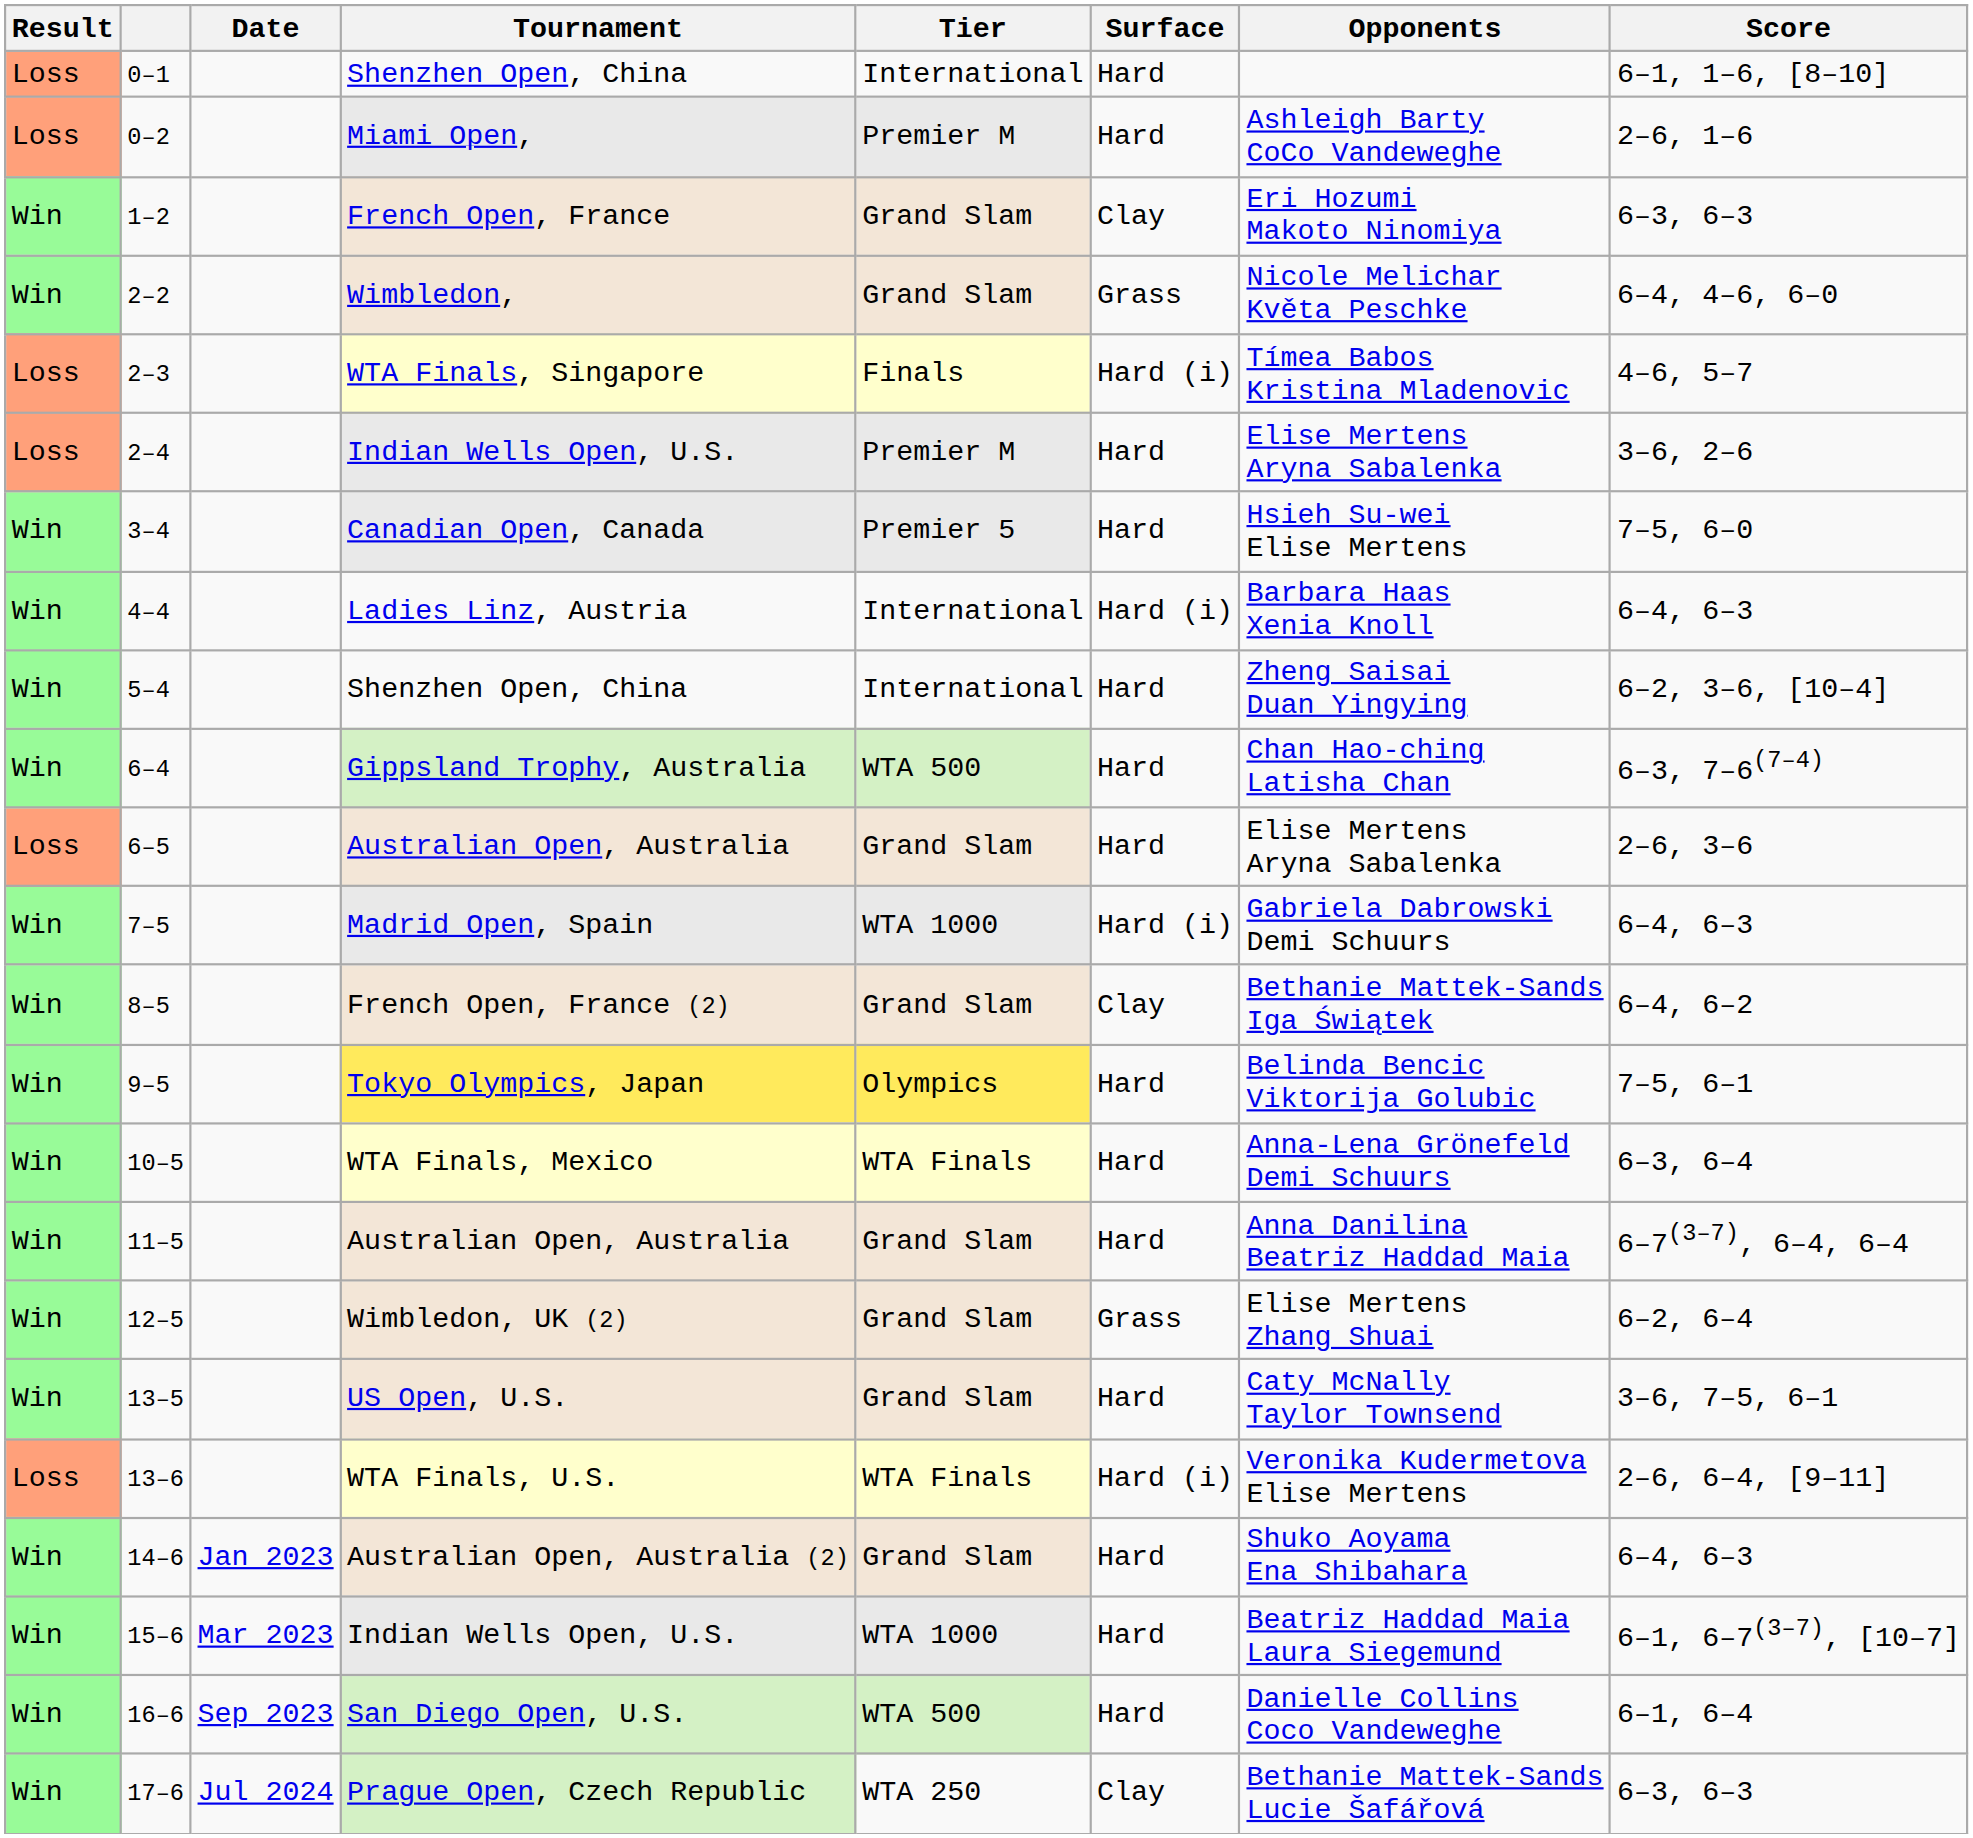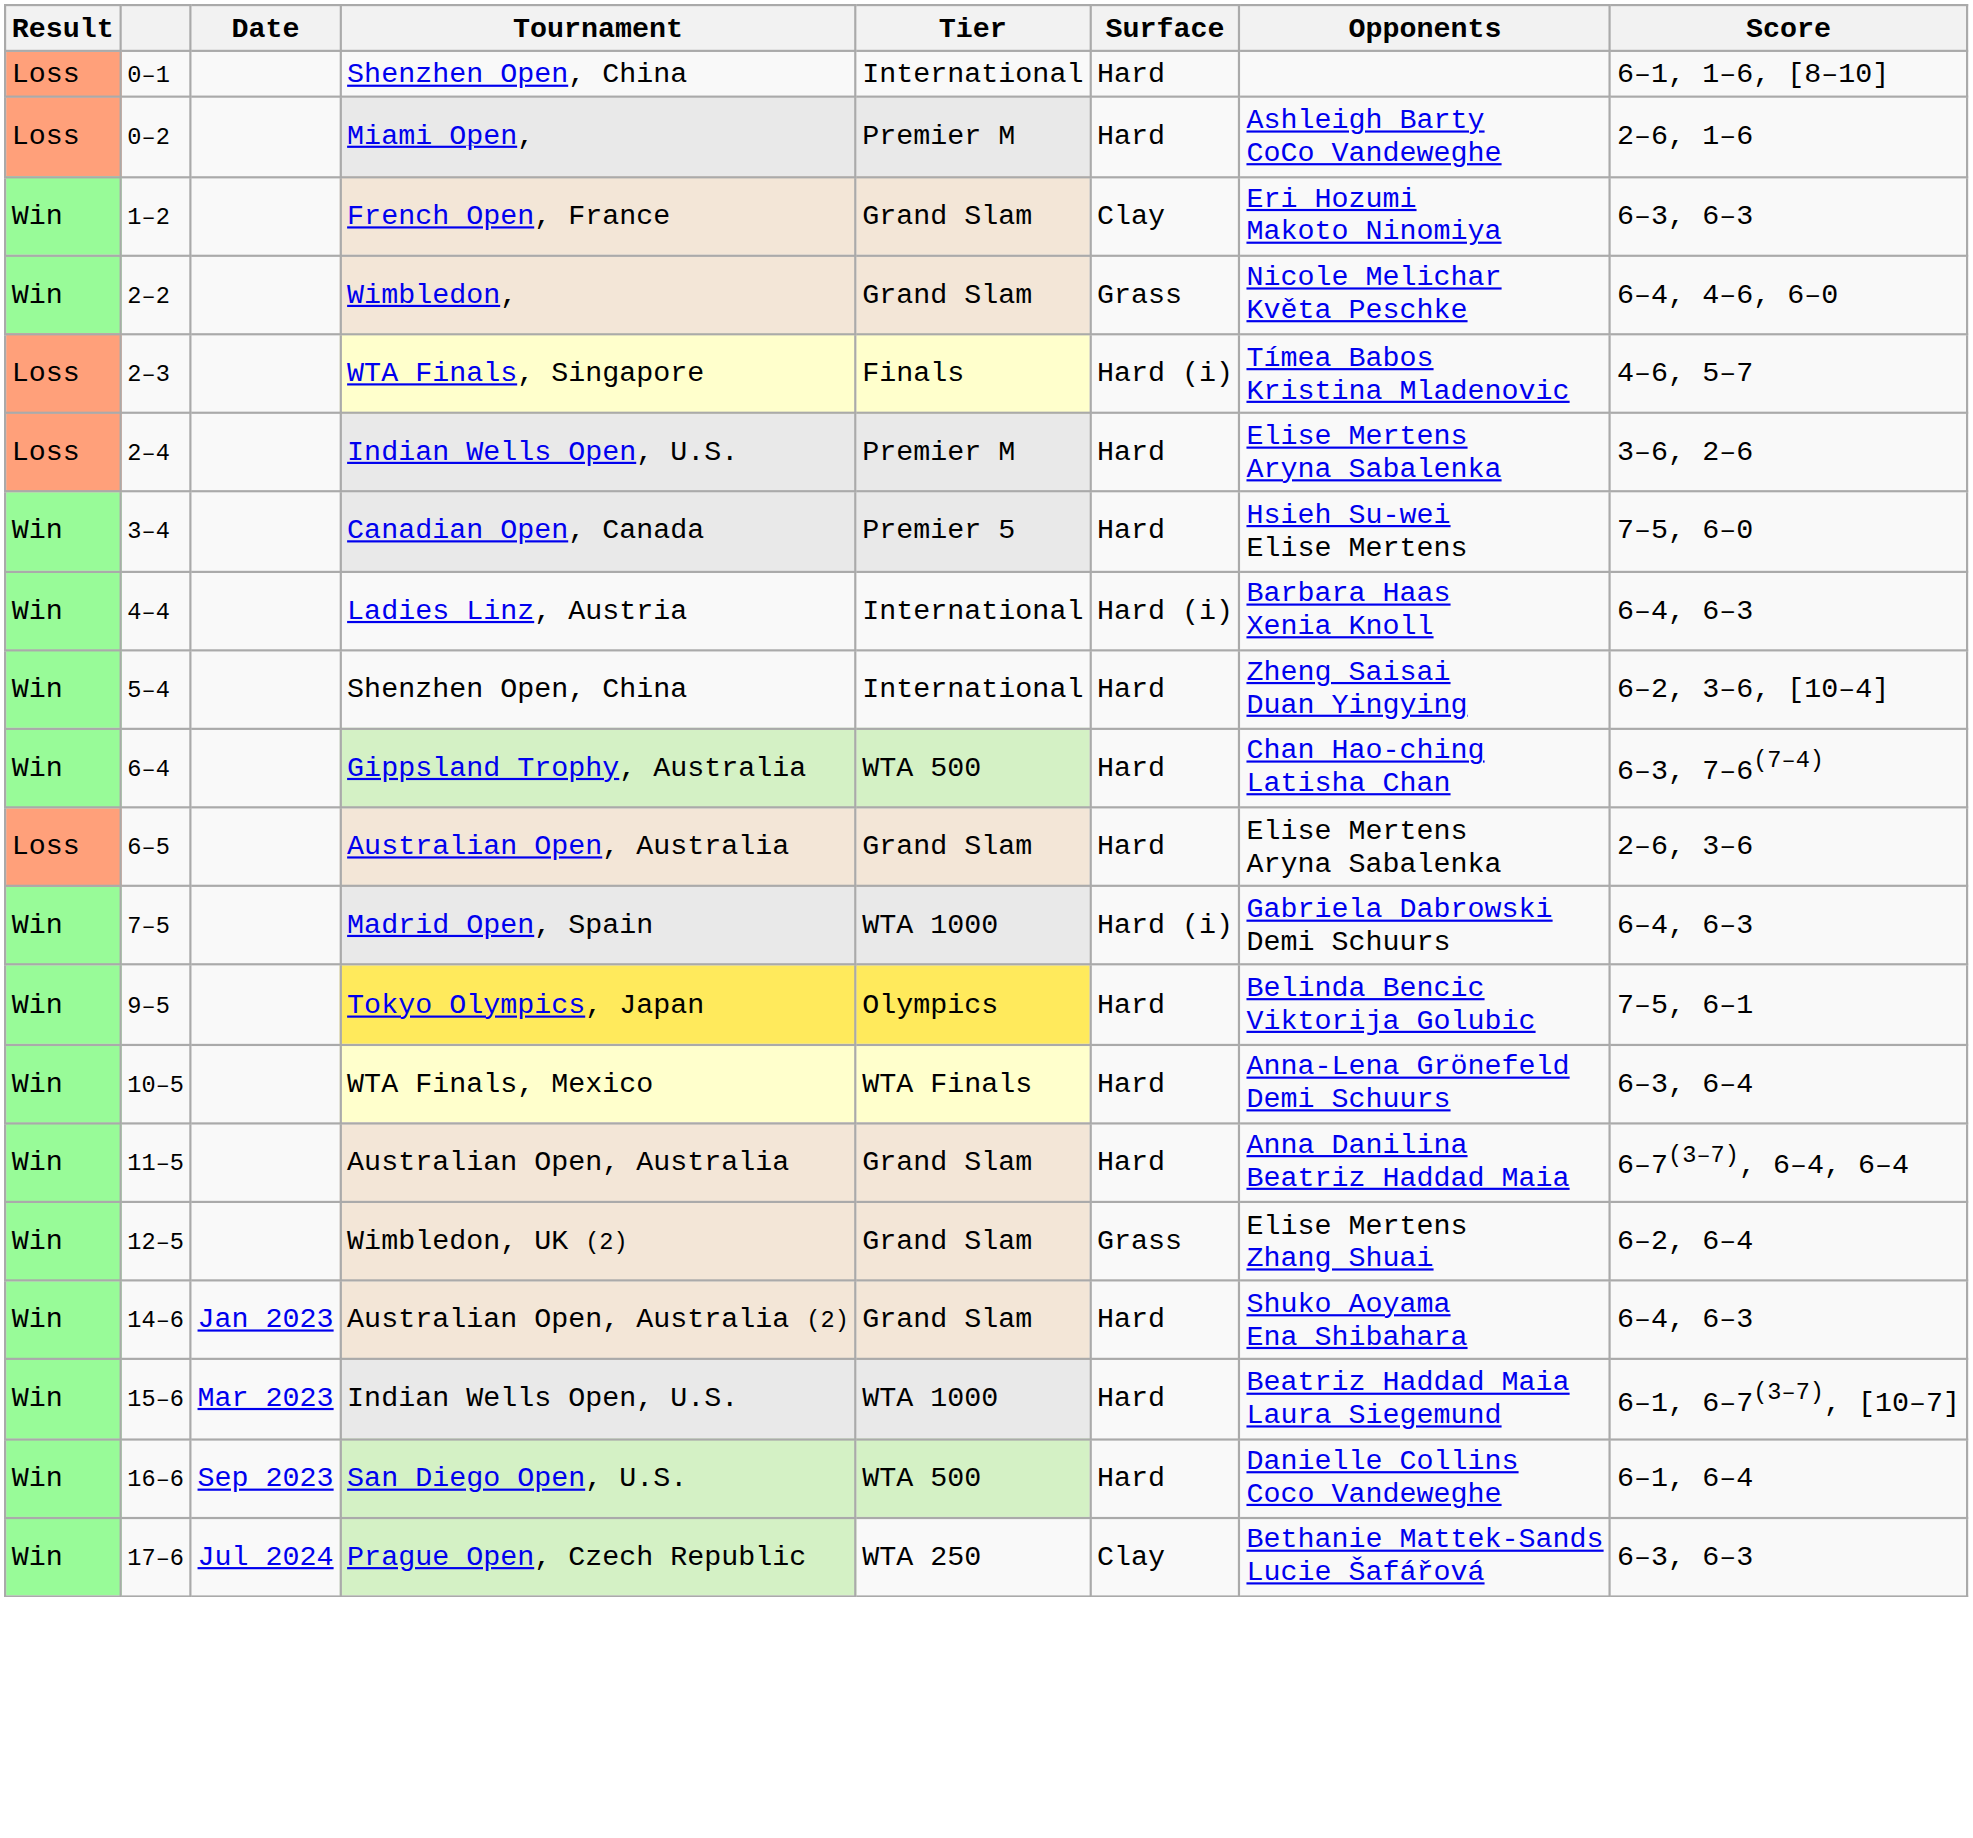 <table class="sortable wikitable">
 <tr>
 <th>Result</th>
 <th class=unsortable></th>
 <th>Date</th>
 <th>Tournament</th>
 <th>Tier</th>
 <th>Surface</th>
 <th>Opponents</th>
 <th class=unsortable>Score</th>
 </tr>
 <tr>
 <td bgcolor=FFA07A>Loss</td>
 <td><small>0–1</small></td>
 <td><a href='#'></a></td>
 <td><a href='#'>Shenzhen Open</a>, China</td>
 <td>International</td>
 <td>Hard</td>
 <td></td>
 <td>6–1, 1–6, [8–10]</td>
 </tr>
 <tr>
 <td style=background:#ffa07a>Loss</td>
 <td><small>0–2</small></td>
 <td><a href='#'></a></td>
 <td style=background:#e9e9e9><a href='#'>Miami Open</a>, </td>
 <td style=background:#e9e9e9>Premier M</td>
 <td>Hard</td>
 <td> <a href='#'>Ashleigh Barty</a> <br>  <a href='#'>CoCo Vandeweghe</a></td>
 <td>2–6, 1–6</td>
 </tr>
 <tr>
 <td style=background:#98fb98>Win</td>
 <td><small>1–2</small></td>
 <td><a href='#'></a></td>
 <td style=background:#f3e6d7><a href='#'>French Open</a>, France</td>
 <td style=background:#f3e6d7>Grand Slam</td>
 <td>Clay</td>
 <td> <a href='#'>Eri Hozumi</a> <br>  <a href='#'>Makoto Ninomiya</a></td>
 <td>6–3, 6–3</td>
 </tr>
 <tr>
 <td style=background:#98fb98>Win</td>
 <td><small>2–2</small></td>
 <td><a href='#'></a></td>
 <td style=background:#f3e6d7><a href='#'>Wimbledon</a>, </td>
 <td style=background:#f3e6d7>Grand Slam</td>
 <td>Grass</td>
 <td> <a href='#'>Nicole Melichar</a> <br>  <a href='#'>Květa Peschke</a></td>
 <td>6–4, 4–6, 6–0</td>
 </tr>
 <tr>
 <td style=background:#ffa07a>Loss</td>
 <td><small>2–3</small></td>
 <td><a href='#'></a></td>
 <td style=background:#ffc><a href='#'>WTA Finals</a>, Singapore</td>
 <td style=background:#ffc>Finals</td>
 <td>Hard (i)</td>
 <td> <a href='#'>Tímea Babos</a> <br>  <a href='#'>Kristina Mladenovic</a></td>
 <td>4–6, 5–7</td>
 </tr>
 <tr>
 <td style=background:#ffa07a>Loss</td>
 <td><small>2–4</small></td>
 <td><a href='#'></a></td>
 <td style=background:#e9e9e9><a href='#'>Indian Wells Open</a>, U.S.</td>
 <td style=background:#e9e9e9>Premier M</td>
 <td>Hard</td>
 <td> <a href='#'>Elise Mertens</a> <br>  <a href='#'>Aryna Sabalenka</a></td>
 <td>3–6, 2–6</td>
 </tr>
 <tr>
 <td style=background:#98fb98>Win</td>
 <td><small>3–4</small></td>
 <td><a href='#'></a></td>
 <td style=background:#e9e9e9><a href='#'>Canadian Open</a>, Canada</td>
 <td style=background:#e9e9e9>Premier 5</td>
 <td>Hard</td>
 <td> <a href='#'>Hsieh Su-wei</a> <br>  Elise Mertens</td>
 <td>7–5, 6–0</td>
 </tr>
 <tr>
 <td style=background:#98fb98>Win</td>
 <td><small>4–4</small></td>
 <td><a href='#'></a></td>
 <td><a href='#'>Ladies Linz</a>, Austria</td>
 <td>International</td>
 <td>Hard (i)</td>
 <td> <a href='#'>Barbara Haas</a> <br>  <a href='#'>Xenia Knoll</a></td>
 <td>6–4, 6–3</td>
 </tr>
 <tr>
 <td style=background:#98fb98>Win</td>
 <td><small>5–4</small></td>
 <td><a href='#'></a></td>
 <td>Shenzhen Open, China</td>
 <td>International</td>
 <td>Hard</td>
 <td> <a href='#'>Zheng Saisai</a> <br>  <a href='#'>Duan Yingying</a></td>
 <td>6–2, 3–6, [10–4]</td>
 </tr>
 <tr>
 <td style=background:#98fb98>Win</td>
 <td><small>6–4</small></td>
 <td><a href='#'></a></td>
 <td style=background:#d4f1c5><a href='#'>Gippsland Trophy</a>, Australia</td>
 <td style=background:#d4f1c5>WTA 500</td>
 <td>Hard</td>
 <td> <a href='#'>Chan Hao-ching</a> <br>  <a href='#'>Latisha Chan</a></td>
 <td>6–3, 7–6<sup>(7–4)</sup></td>
 </tr>
 <tr>
 <td style=background:#ffa07a>Loss</td>
 <td><small>6–5</small></td>
 <td><a href='#'></a></td>
 <td style=background:#f3e6d7><a href='#'>Australian Open</a>, Australia</td>
 <td style=background:#f3e6d7>Grand Slam</td>
 <td>Hard</td>
 <td> Elise Mertens <br>  Aryna Sabalenka</td>
 <td>2–6, 3–6</td>
 </tr>
 <tr>
 <td style=background:#98fb98>Win</td>
 <td><small>7–5</small></td>
 <td><a href='#'></a></td>
 <td style=background:#e9e9e9><a href='#'>Madrid Open</a>, Spain</td>
 <td style=background:#e9e9e9>WTA 1000</td>
 <td>Hard (i)</td>
 <td> <a href='#'>Gabriela Dabrowski</a> <br>  Demi Schuurs</td>
 <td>6–4, 6–3</td>
 </tr>
 <tr>
 <td style=background:#98fb98>Win</td>
-<td><small>8–5</small></td>
-<td><a href='#'></a></td>
-<td style=background:#f3e6d7>French Open, France <small>(2)</small></td>
-<td style=background:#f3e6d7>Grand Slam</td>
-<td>Clay</td>
-<td> <a href='#'>Bethanie Mattek-Sands</a> <br>  <a href='#'>Iga Świątek</a></td>
-<td>6–4, 6–2</td>
-</tr>
-<tr>
-<td style=background:#98fb98>Win</td>
 <td><small>9–5</small></td>
 <td><a href='#'></a></td>
 <td style=background:#ffea5c><a href='#'>Tokyo Olympics</a>, Japan</td>
 <td style=background:#ffea5c>Olympics</td>
 <td>Hard</td>
 <td> <a href='#'>Belinda Bencic</a> <br>  <a href='#'>Viktorija Golubic</a></td>
 <td>7–5, 6–1</td>
 </tr>
 <tr>
 <td bgcolor=98FB98>Win</td>
 <td><small>10–5</small></td>
 <td><a href='#'></a></td>
 <td style=background:#ffc>WTA Finals, Mexico</td>
 <td style=background:#ffc>WTA Finals</td>
 <td>Hard</td>
 <td> <a href='#'>Anna-Lena Grönefeld</a> <br>  <a href='#'>Demi Schuurs</a></td>
 <td>6–3, 6–4</td>
 </tr>
 <tr>
 <td style=background:#98fb98>Win</td>
 <td><small>11–5</small></td>
 <td><a href='#'></a></td>
 <td style=background:#f3e6d7>Australian Open, Australia</td>
 <td style=background:#f3e6d7>Grand Slam</td>
 <td>Hard</td>
 <td> <a href='#'>Anna Danilina</a> <br>  <a href='#'>Beatriz Haddad Maia</a></td>
 <td>6–7<sup>(3–7)</sup>, 6–4, 6–4</td>
 </tr>
 <tr>
 <td style=background:#98fb98>Win</td>
 <td><small>12–5</small></td>
 <td><a href='#'></a></td>
 <td style=background:#f3e6d7>Wimbledon, UK <small>(2)</small></td>
 <td style=background:#f3e6d7>Grand Slam</td>
 <td>Grass</td>
 <td> Elise Mertens <br>  <a href='#'>Zhang Shuai</a></td>
 <td>6–2, 6–4</td>
-</tr>
-<tr>
-<td style=background:#98fb98>Win</td>
-<td><small>13–5</small></td>
-<td><a href='#'></a></td>
-<td style=background:#f3e6d7><a href='#'>US Open</a>, U.S.</td>
-<td style=background:#f3e6d7>Grand Slam</td>
-<td>Hard</td>
-<td> <a href='#'>Caty McNally</a> <br>  <a href='#'>Taylor Townsend</a></td>
-<td>3–6, 7–5, 6–1</td>
-</tr>
-<tr>
-<td bgcolor=FFA07A>Loss</td>
-<td><small>13–6</small></td>
-<td><a href='#'></a></td>
-<td bgcolor=ffffcc>WTA Finals, U.S.</td>
-<td bgcolor=ffffcc>WTA Finals</td>
-<td>Hard (i)</td>
-<td> <a href='#'>Veronika Kudermetova</a> <br>  Elise Mertens</td>
-<td>2–6, 6–4, [9–11]</td>
 </tr>
 <tr>
 <td style=background:#98fb98>Win</td>
 <td><small>14–6</small></td>
 <td><a href='#'>Jan 2023</a></td>
 <td style=background:#f3e6d7>Australian Open, Australia <small>(2)</small></td>
 <td style=background:#f3e6d7>Grand Slam</td>
 <td>Hard</td>
 <td> <a href='#'>Shuko Aoyama</a> <br>  <a href='#'>Ena Shibahara</a></td>
 <td>6–4, 6–3</td>
 </tr>
 <tr>
 <td bgcolor=98FB98>Win</td>
 <td><small>15–6</small></td>
 <td><a href='#'>Mar 2023</a></td>
 <td bgcolor=e9e9e9>Indian Wells Open, U.S.</td>
 <td bgcolor=e9e9e9>WTA 1000</td>
 <td>Hard</td>
 <td> <a href='#'>Beatriz Haddad Maia</a> <br>  <a href='#'>Laura Siegemund</a></td>
 <td>6–1, 6–7<sup>(3–7)</sup>, [10–7]</td>
 </tr>
 <tr>
 <td bgcolor=98FB98>Win</td>
 <td><small>16–6</small></td>
 <td><a href='#'>Sep 2023</a></td>
 <td style=background:#d4f1c5><a href='#'>San Diego Open</a>, U.S.</td>
 <td style=background:#d4f1c5>WTA 500</td>
 <td>Hard</td>
 <td> <a href='#'>Danielle Collins</a> <br>  <a href='#'>Coco Vandeweghe</a></td>
 <td>6–1, 6–4</td>
 </tr>
 <tr>
 <td bgcolor=98FB98>Win</td>
 <td><small>17–6</small></td>
 <td><a href='#'>Jul 2024</a></td>
 <td style=background:#d4f1c5><a href='#'>Prague Open</a>, Czech Republic</td>
 <td>WTA 250</td>
 <td>Clay</td>
 <td> <a href='#'>Bethanie Mattek-Sands</a> <br>  <a href='#'>Lucie Šafářová</a></td>
 <td>6–3, 6–3</td>
 </tr>
 </table>
